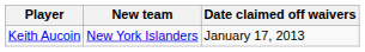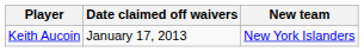 <table class="wikitable">
 <tr>
 <th>Player</th>
+<th>Date claimed off waivers</th>
 <th>New team</th>
-<th>Date claimed off waivers</th>
 </tr>
 <tr>
 <td><a href='#'>Keith Aucoin</a></td>
+<td>January 17, 2013</td>
 <td><a href='#'>New York Islanders</a></td>
-<td>January 17, 2013</td>
 </tr>
 </table>
